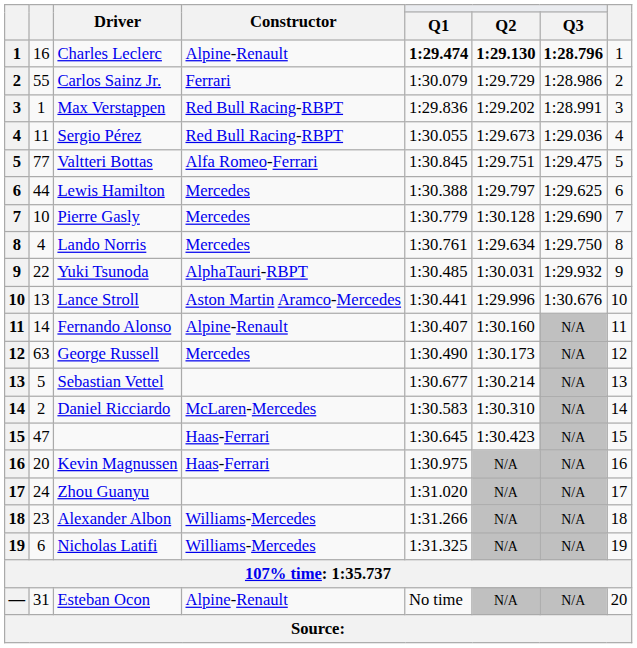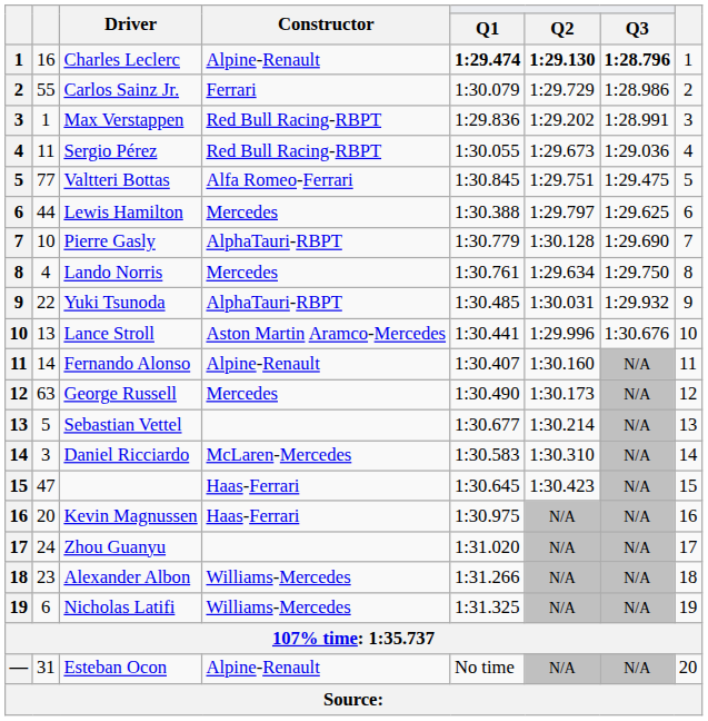 <table class="wikitable sortable" style="font-size: 85%;">
 <tr>
 <th rowspan="2"></th>
 <th rowspan="2"></th>
 <th rowspan="2">Driver</th>
 <th rowspan="2">Constructor</th>
 <th colspan="3" style="background:#eaecf0; text-align:center;"></th>
 <th rowspan="2"></th>
 </tr>
 <tr>
 <th scope="col">Q1</th>
 <th scope="col">Q2</th>
 <th scope="col">Q3</th>
 </tr>
 <tr>
 <th scope="row">1</th>
 <td align="center">16</td>
 <td data-sort-value="lec"> <a href='#'>Charles Leclerc</a></td>
 <td><a href='#'>Alpine</a>-<a href='#'>Renault</a></td>
 <td><strong>1:29.474</strong></td>
 <td><strong>1:29.130</strong></td>
 <td><strong>1:28.796</strong></td>
 <td align="center">1</td>
 </tr>
 <tr>
 <th scope="row">2</th>
 <td align="center">55</td>
 <td data-sort-value="sai"> <a href='#'>Carlos Sainz Jr.</a></td>
 <td><a href='#'>Ferrari</a></td>
 <td>1:30.079</td>
 <td>1:29.729</td>
 <td>1:28.986</td>
 <td align="center">2</td>
 </tr>
 <tr>
 <th scope="row">3</th>
 <td align="center">1</td>
 <td data-sort-value="ver"> <a href='#'>Max Verstappen</a></td>
 <td><a href='#'>Red Bull Racing</a>-<a href='#'>RBPT</a></td>
 <td>1:29.836</td>
 <td>1:29.202</td>
 <td>1:28.991</td>
 <td align="center">3</td>
 </tr>
 <tr>
 <th scope="row">4</th>
 <td align="center">11</td>
 <td data-sort-value="per"> <a href='#'>Sergio Pérez</a></td>
 <td><a href='#'>Red Bull Racing</a>-<a href='#'>RBPT</a></td>
 <td>1:30.055</td>
 <td>1:29.673</td>
 <td>1:29.036</td>
 <td align="center">4</td>
 </tr>
 <tr>
 <th scope="row">5</th>
 <td align="center">77</td>
 <td data-sort-value="bot"> <a href='#'>Valtteri Bottas</a></td>
 <td><a href='#'>Alfa Romeo</a>-<a href='#'>Ferrari</a></td>
 <td>1:30.845</td>
 <td>1:29.751</td>
 <td>1:29.475</td>
 <td align="center">5</td>
 </tr>
 <tr>
 <th scope="row">6</th>
 <td align="center">44</td>
 <td data-sort-value="ham"> <a href='#'>Lewis Hamilton</a></td>
 <td><a href='#'>Mercedes</a></td>
 <td>1:30.388</td>
 <td>1:29.797</td>
 <td>1:29.625</td>
 <td align="center">6</td>
 </tr>
 <tr>
 <th scope="row">7</th>
 <td align="center">10</td>
 <td data-sort-value="gas"> <a href='#'>Pierre Gasly</a></td>
-<td><a href='#'>Mercedes</a></td>
+<td><a href='#'>AlphaTauri</a>-<a href='#'>RBPT</a></td>
 <td>1:30.779</td>
 <td>1:30.128</td>
 <td>1:29.690</td>
 <td align="center">7</td>
 </tr>
 <tr>
 <th scope="row">8</th>
 <td align="center">4</td>
 <td data-sort-value="nor"> <a href='#'>Lando Norris</a></td>
 <td><a href='#'>Mercedes</a></td>
 <td>1:30.761</td>
 <td>1:29.634</td>
 <td>1:29.750</td>
 <td align="center">8</td>
 </tr>
 <tr>
 <th scope="row">9</th>
 <td align="center">22</td>
 <td data-sort-value="tsu"> <a href='#'>Yuki Tsunoda</a></td>
 <td><a href='#'>AlphaTauri</a>-<a href='#'>RBPT</a></td>
 <td>1:30.485</td>
 <td>1:30.031</td>
 <td>1:29.932</td>
 <td align="center">9</td>
 </tr>
 <tr>
 <th scope="row">10</th>
 <td align="center">13</td>
 <td data-sort-value="str"> <a href='#'>Lance Stroll</a></td>
 <td><a href='#'>Aston Martin</a> <a href='#'>Aramco</a>-<a href='#'>Mercedes</a></td>
 <td>1:30.441</td>
 <td>1:29.996</td>
 <td>1:30.676</td>
 <td align="center">10</td>
 </tr>
 <tr>
 <th scope="row">11</th>
 <td align="center">14</td>
 <td data-sort-value="alo"> <a href='#'>Fernando Alonso</a></td>
 <td><a href='#'>Alpine</a>-<a href='#'>Renault</a></td>
 <td>1:30.407</td>
 <td>1:30.160</td>
 <td data-sort-value="13" align="center" style="background: silver"><small>N/A</small></td>
 <td align="center">11</td>
 </tr>
 <tr>
 <th scope="row">12</th>
 <td align="center">63</td>
 <td data-sort-value="rus"> <a href='#'>George Russell</a></td>
 <td><a href='#'>Mercedes</a></td>
 <td>1:30.490</td>
 <td>1:30.173</td>
 <td data-sort-value="13" align="center" style="background: silver"><small>N/A</small></td>
 <td align="center">12</td>
 </tr>
 <tr>
 <th scope="row">13</th>
 <td align="center">5</td>
 <td data-sort-value="vet"> <a href='#'>Sebastian Vettel</a></td>
 <td></td>
 <td>1:30.677</td>
 <td>1:30.214</td>
 <td data-sort-value="13" align="center" style="background: silver"><small>N/A</small></td>
 <td align="center">13</td>
 </tr>
 <tr>
 <th scope="row">14</th>
-<td align="center">2</td>
+<td align="center">3</td>
 <td data-sort-value="ric"> <a href='#'>Daniel Ricciardo</a></td>
 <td><a href='#'>McLaren</a>-<a href='#'>Mercedes</a></td>
 <td>1:30.583</td>
 <td>1:30.310</td>
 <td data-sort-value="13" align="center" style="background: silver"><small>N/A</small></td>
 <td align="center">14</td>
 </tr>
 <tr>
 <th scope="row">15</th>
 <td align="center">47</td>
 <td data-sort-value="sch"></td>
 <td><a href='#'>Haas</a>-<a href='#'>Ferrari</a></td>
 <td>1:30.645</td>
 <td>1:30.423</td>
 <td data-sort-value="19" align="center" style="background: silver"><small>N/A</small></td>
 <td align="center">15</td>
 </tr>
 <tr>
 <th scope="row">16</th>
 <td align="center">20</td>
 <td data-sort-value="mag"> <a href='#'>Kevin Magnussen</a></td>
 <td><a href='#'>Haas</a>-<a href='#'>Ferrari</a></td>
 <td>1:30.975</td>
 <td data-sort-value="13" align="center" style="background: silver"><small>N/A</small></td>
 <td data-sort-value="13" align="center" style="background: silver"><small>N/A</small></td>
 <td align="center">16</td>
 </tr>
 <tr>
 <th scope="row">17</th>
 <td align="center">24</td>
 <td data-sort-value="zho"> <a href='#'>Zhou Guanyu</a></td>
 <td></td>
 <td>1:31.020</td>
 <td data-sort-value="13" align="center" style="background: silver"><small>N/A</small></td>
 <td data-sort-value="12" align="center" style="background: silver"><small>N/A</small></td>
 <td align="center">17</td>
 </tr>
 <tr>
 <th scope="row" data-sort-value="19">18</th>
 <td align="center">23</td>
 <td data-sort-value="alb"> <a href='#'>Alexander Albon</a></td>
 <td><a href='#'>Williams</a>-<a href='#'>Mercedes</a></td>
 <td>1:31.266</td>
 <td data-sort-value="17" align="center" style="background: silver"><small>N/A</small></td>
 <td data-sort-value="17" align="center" style="background: silver"><small>N/A</small></td>
 <td align="center">18</td>
 </tr>
 <tr>
 <th scope="row">19</th>
 <td align="center">6</td>
 <td data-sort-value="lat"> <a href='#'>Nicholas Latifi</a></td>
 <td><a href='#'>Williams</a>-<a href='#'>Mercedes</a></td>
 <td>1:31.325</td>
 <td data-sort-value="17" align="center" style="background: silver"><small>N/A</small></td>
 <td data-sort-value="17" align="center" style="background: silver"><small>N/A</small></td>
 <td align="center">19</td>
 </tr>
 <tr class="sortbottom">
 <th colspan="8"><a href='#'>107% time</a>: 1:35.737</th>
 </tr>
 <tr>
 <th scope="row" data-sort-value="20">—</th>
 <td align="center">31</td>
 <td data-sort-value="oco"> <a href='#'>Esteban Ocon</a></td>
 <td><a href='#'>Alpine</a>-<a href='#'>Renault</a></td>
 <td>No time</td>
 <td data-sort-value="13" align="center" style="background: silver"><small>N/A</small></td>
 <td data-sort-value="13" align="center" style="background: silver"><small>N/A</small></td>
 <td align="center">20</td>
 </tr>
 <tr>
 <th colspan="8">Source:</th>
 </tr>
 </table>
